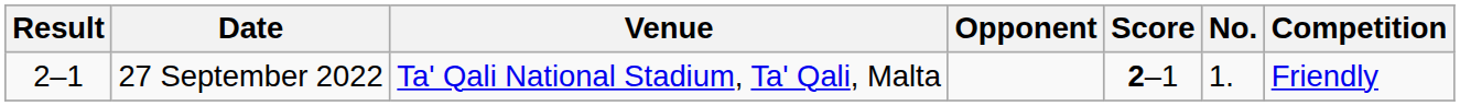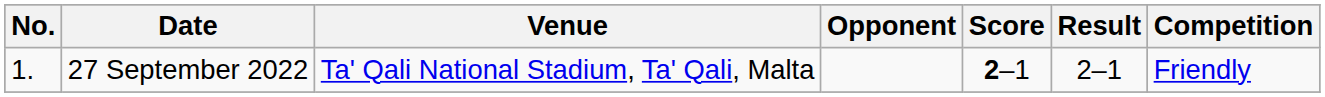 <table class="wikitable" style="font-size:100%;">
 <tr>
-<th>Result</th>
+<th>No.</th>
 <th>Date</th>
 <th>Venue</th>
 <th>Opponent</th>
 <th>Score</th>
-<th>No.</th>
+<th>Result</th>
 <th>Competition</th>
 </tr>
 <tr>
-<td align=center>2–1</td>
+<td>1.</td>
 <td>27 September 2022</td>
 <td><a href='#'>Ta' Qali National Stadium</a>, <a href='#'>Ta' Qali</a>, Malta</td>
 <td></td>
 <td align=center><strong>2</strong>–1</td>
-<td>1.</td>
+<td align=center>2–1</td>
 <td><a href='#'>Friendly</a></td>
 </tr>
 </table>
